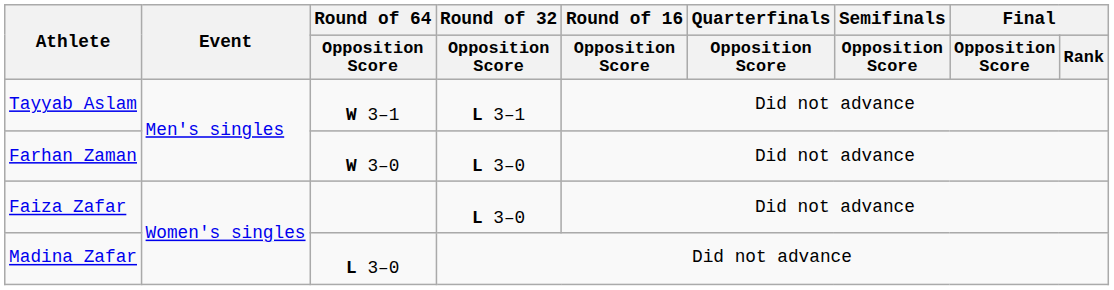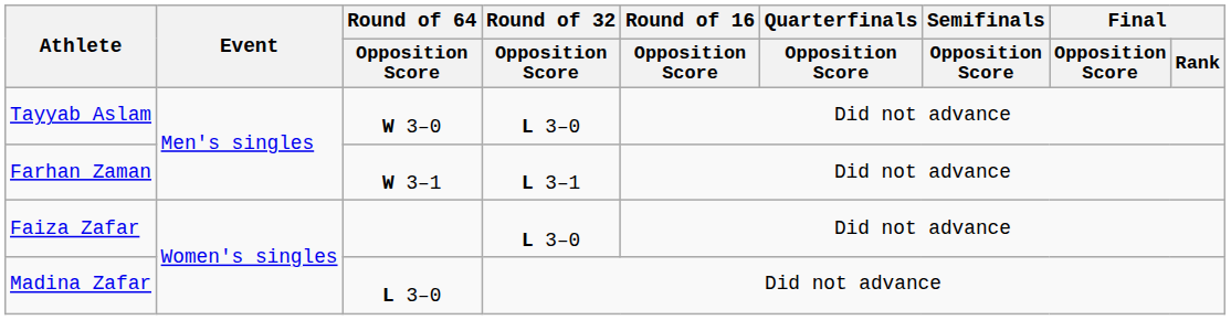 <table class=wikitable style="font-size:90%">
 <tr>
 <th rowspan=2>Athlete</th>
 <th rowspan=2>Event</th>
 <th>Round of 64</th>
 <th>Round of 32</th>
 <th>Round of 16</th>
 <th>Quarterfinals</th>
 <th>Semifinals</th>
 <th colspan=2>Final</th>
 </tr>
 <tr style="font-size:95%">
 <th>Opposition<br>Score</th>
 <th>Opposition<br>Score</th>
 <th>Opposition<br>Score</th>
 <th>Opposition<br>Score</th>
 <th>Opposition<br>Score</th>
 <th>Opposition<br>Score</th>
 <th>Rank</th>
 </tr>
 <tr align=center>
 <td align=left><a href='#'>Tayyab Aslam</a></td>
 <td align=left rowspan=2><a href='#'>Men's singles</a></td>
-<td><br><strong>W</strong> 3–1</td>
-<td><br><strong>L</strong> 3–1</td>
+<td><br><strong>W</strong> 3–0</td>
+<td><br><strong>L</strong> 3–0</td>
 <td colspan=5>Did not advance</td>
 </tr>
 <tr align=center>
 <td align=left><a href='#'>Farhan Zaman</a></td>
-<td><br><strong>W</strong> 3–0</td>
-<td><br><strong>L</strong> 3–0</td>
+<td><br><strong>W</strong> 3–1</td>
+<td><br><strong>L</strong> 3–1</td>
 <td colspan=5>Did not advance</td>
 </tr>
 <tr align=center>
 <td align=left><a href='#'>Faiza Zafar</a></td>
 <td align=left rowspan=2><a href='#'>Women's singles</a></td>
 <td></td>
 <td><br><strong>L</strong> 3–0</td>
 <td colspan=5>Did not advance</td>
 </tr>
 <tr align=center>
 <td align=left><a href='#'>Madina Zafar</a></td>
 <td><br><strong>L</strong> 3–0</td>
 <td colspan=6>Did not advance</td>
 </tr>
 </table>
